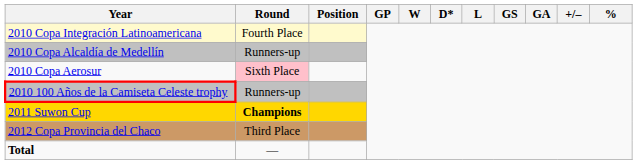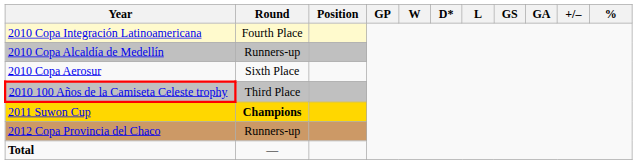 <table class="wikitable" style="text-align: center;">
 <tr>
 <th width=300>Year</th>
 <th width=90>Round</th>
 <th width=70>Position</th>
 <th width=35>GP</th>
 <th width=35>W</th>
 <th width=35>D*</th>
 <th width=35>L</th>
 <th width=35>GS</th>
 <th width=35>GA</th>
 <th width=35>+/–</th>
 <th width=50>%</th>
 </tr>
 <tr style="background:LemonChiffon;">
 <td align=left> <a href='#'>2010 Copa Integración Latinoamericana</a></td>
 <td>Fourth Place</td>
 <td></td>
 </tr>
 <tr style="background:Silver;">
 <td align=left> <a href='#'>2010 Copa Alcaldía de Medellín</a></td>
 <td>Runners-up</td>
 <td></td>
 </tr>
 <tr>
 <td align=left> <a href='#'>2010 Copa Aerosur</a></td>
-<td style="background: pink;">Sixth Place</td>
+<td>Sixth Place</td>
 <td 6th></td>
 </tr>
 <tr style="background:Silver;">
 <td style="text-align:left; border:3px solid red;"> <a href='#'>2010 100 Años de la Camiseta Celeste trophy</a></td>
-<td>Runners-up</td>
+<td>Third Place</td>
 <td></td>
 </tr>
 <tr style="background:Gold;">
 <td align=left> <a href='#'>2011 Suwon Cup</a></td>
 <td><strong>Champions</strong></td>
 <td></td>
 </tr>
 <tr style="background:#c96;">
 <td align=left> <a href='#'>2012 Copa Provincia del Chaco</a></td>
-<td>Third Place</td>
+<td>Runners-up</td>
 <td></td>
 </tr>
 <tr>
 <td align=left><strong>Total</strong></td>
 <td>—</td>
 <td></td>
 </tr>
 </table>
